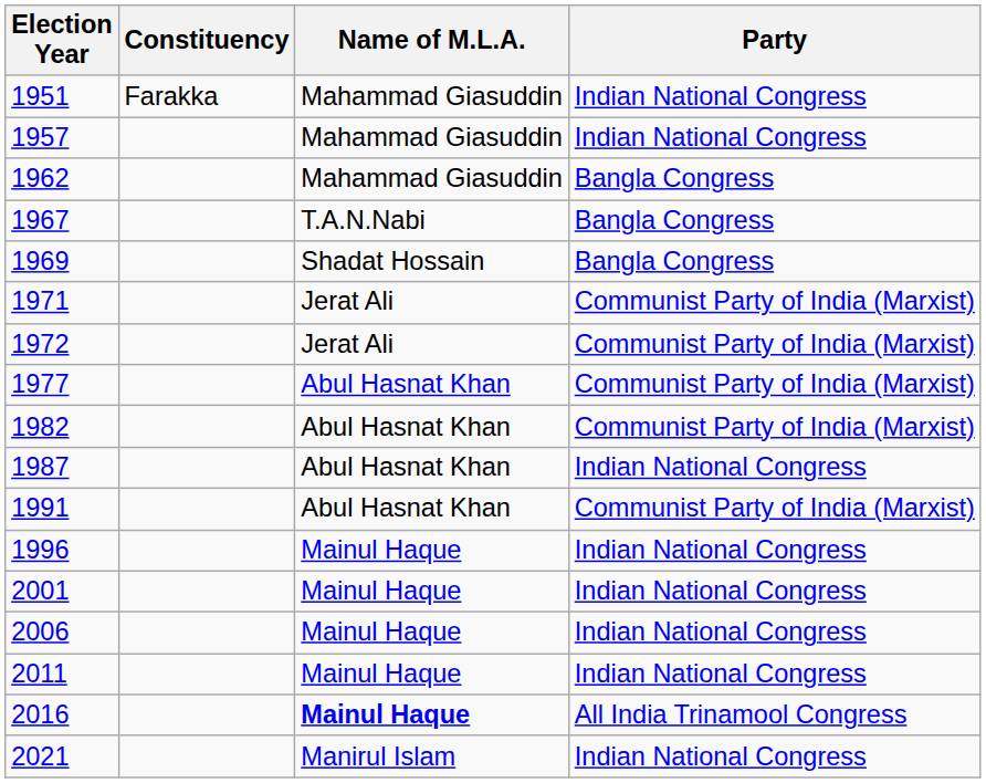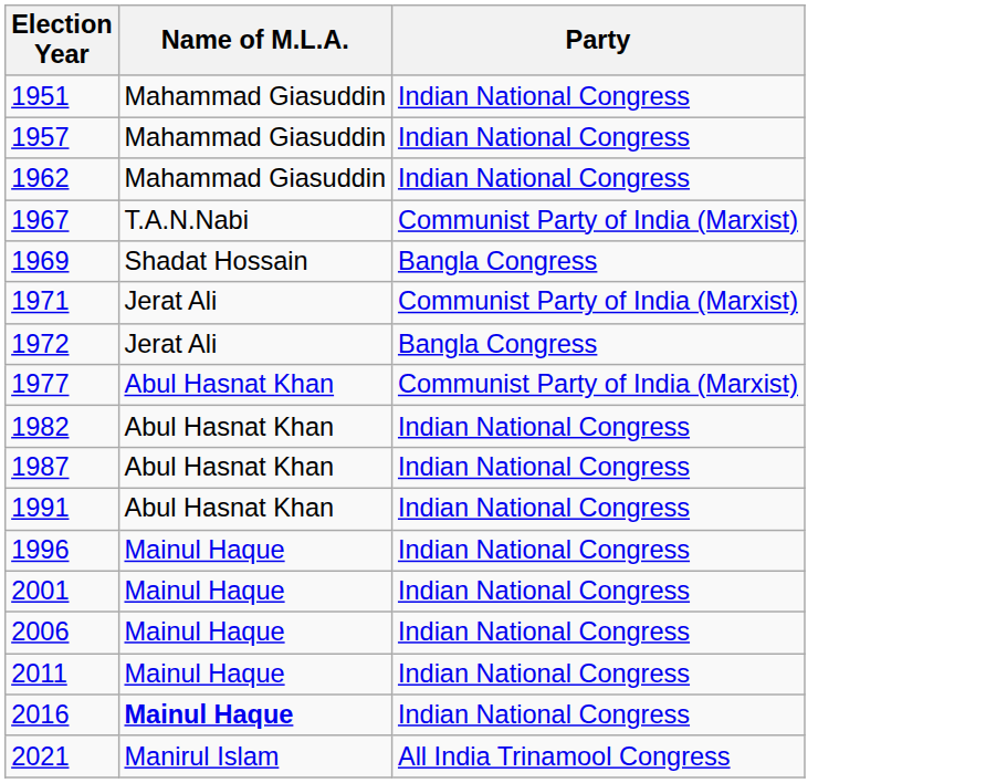 <table class="wikitable sortable"ìÍĦĤĠčw>
 <tr>
 <th>Election<br> Year</th>
-<th>Constituency</th>
 <th>Name of M.L.A.</th>
 <th>Party</th>
 </tr>
 <tr>
 <td><a href='#'>1951</a></td>
-<td>Farakka</td>
 <td>Mahammad Giasuddin</td>
 <td><a href='#'>Indian National Congress</a></td>
 </tr>
 <tr>
 <td><a href='#'>1957</a></td>
-<td></td>
 <td>Mahammad Giasuddin</td>
 <td><a href='#'>Indian National Congress</a></td>
 </tr>
 <tr>
 <td><a href='#'>1962</a></td>
-<td></td>
 <td>Mahammad Giasuddin</td>
-<td><a href='#'>Bangla Congress</a></td>
+<td><a href='#'>Indian National Congress</a></td>
 </tr>
 <tr>
 <td><a href='#'>1967</a></td>
-<td></td>
 <td>T.A.N.Nabi</td>
-<td><a href='#'>Bangla Congress</a></td>
+<td><a href='#'>Communist Party of India (Marxist)</a></td>
 </tr>
 <tr>
 <td><a href='#'>1969</a></td>
-<td></td>
 <td>Shadat Hossain</td>
 <td><a href='#'>Bangla Congress</a></td>
 </tr>
 <tr>
 <td><a href='#'>1971</a></td>
-<td></td>
 <td>Jerat Ali</td>
 <td><a href='#'>Communist Party of India (Marxist)</a></td>
 </tr>
 <tr>
 <td><a href='#'>1972</a></td>
-<td></td>
 <td>Jerat Ali</td>
-<td><a href='#'>Communist Party of India (Marxist)</a></td>
+<td><a href='#'>Bangla Congress</a></td>
 </tr>
 <tr>
 <td><a href='#'>1977</a></td>
-<td></td>
 <td><a href='#'>Abul Hasnat Khan</a></td>
 <td><a href='#'>Communist Party of India (Marxist)</a></td>
 </tr>
 <tr>
 <td><a href='#'>1982</a></td>
-<td></td>
 <td>Abul Hasnat Khan</td>
-<td><a href='#'>Communist Party of India (Marxist)</a></td>
+<td><a href='#'>Indian National Congress</a></td>
 </tr>
 <tr>
 <td><a href='#'>1987</a></td>
-<td></td>
 <td>Abul Hasnat Khan</td>
 <td><a href='#'>Indian National Congress</a></td>
 </tr>
 <tr>
 <td><a href='#'>1991</a></td>
-<td></td>
 <td>Abul Hasnat Khan</td>
-<td><a href='#'>Communist Party of India (Marxist)</a></td>
+<td><a href='#'>Indian National Congress</a></td>
 </tr>
 <tr>
 <td><a href='#'>1996</a></td>
-<td></td>
 <td><a href='#'>Mainul Haque</a></td>
 <td><a href='#'>Indian National Congress</a></td>
 </tr>
 <tr>
 <td><a href='#'>2001</a></td>
-<td></td>
 <td><a href='#'>Mainul Haque</a></td>
 <td><a href='#'>Indian National Congress</a></td>
 </tr>
 <tr>
 <td><a href='#'>2006</a></td>
-<td></td>
 <td><a href='#'>Mainul Haque</a></td>
 <td><a href='#'>Indian National Congress</a></td>
 </tr>
 <tr>
 <td><a href='#'>2011</a></td>
-<td></td>
 <td><a href='#'>Mainul Haque</a></td>
 <td><a href='#'>Indian National Congress</a></td>
 </tr>
 <tr>
 <td><a href='#'>2016</a></td>
-<td></td>
 <td><strong><a href='#'>Mainul Haque</a></strong></td>
-<td><a href='#'>All India Trinamool Congress</a></td>
+<td><a href='#'>Indian National Congress</a></td>
 </tr>
 <tr>
 <td><a href='#'>2021</a></td>
-<td></td>
 <td><a href='#'>Manirul Islam</a></td>
-<td><a href='#'>Indian National Congress</a></td>
+<td><a href='#'>All India Trinamool Congress</a></td>
 </tr>
 </table>
